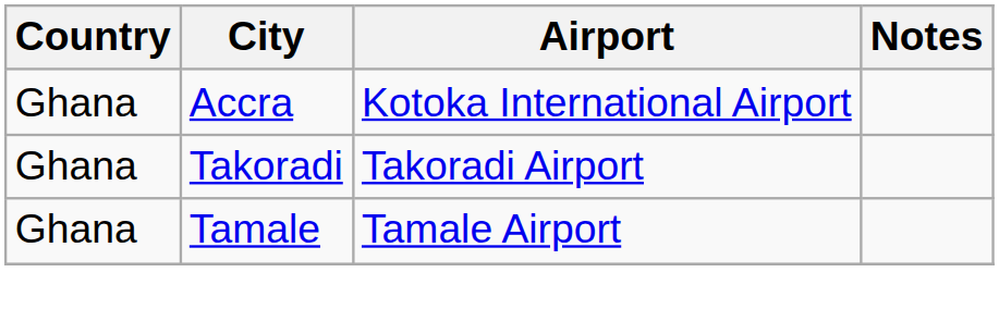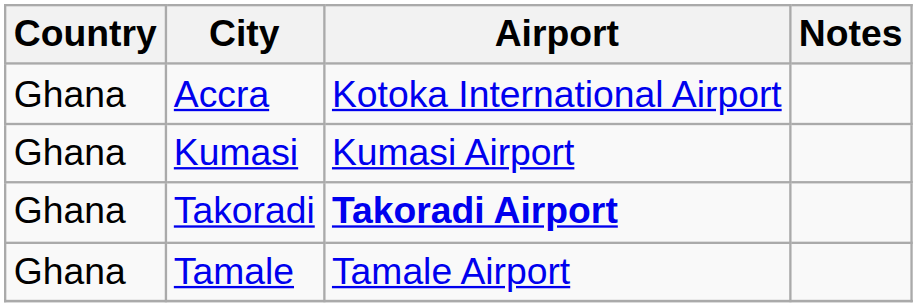 <table class="wikitable sortable toccolours">
 <tr>
 <th>Country</th>
 <th>City</th>
 <th>Airport</th>
 <th>Notes</th>
 </tr>
 <tr>
 <td>Ghana</td>
 <td><a href='#'>Accra</a></td>
 <td><a href='#'>Kotoka International Airport</a></td>
 <td></td>
 </tr>
 <tr>
 <td>Ghana</td>
+<td><a href='#'>Kumasi</a></td>
+<td><a href='#'>Kumasi Airport</a></td>
+<td></td>
+</tr>
+<tr>
+<td>Ghana</td>
 <td><a href='#'>Takoradi</a></td>
-<td><a href='#'>Takoradi Airport</a></td>
+<td><strong><a href='#'>Takoradi Airport</a></strong></td>
 <td></td>
 </tr>
 <tr>
 <td>Ghana</td>
 <td><a href='#'>Tamale</a></td>
 <td><a href='#'>Tamale Airport</a></td>
 <td></td>
 </tr>
 <tr>
 </tr>
 </table>
